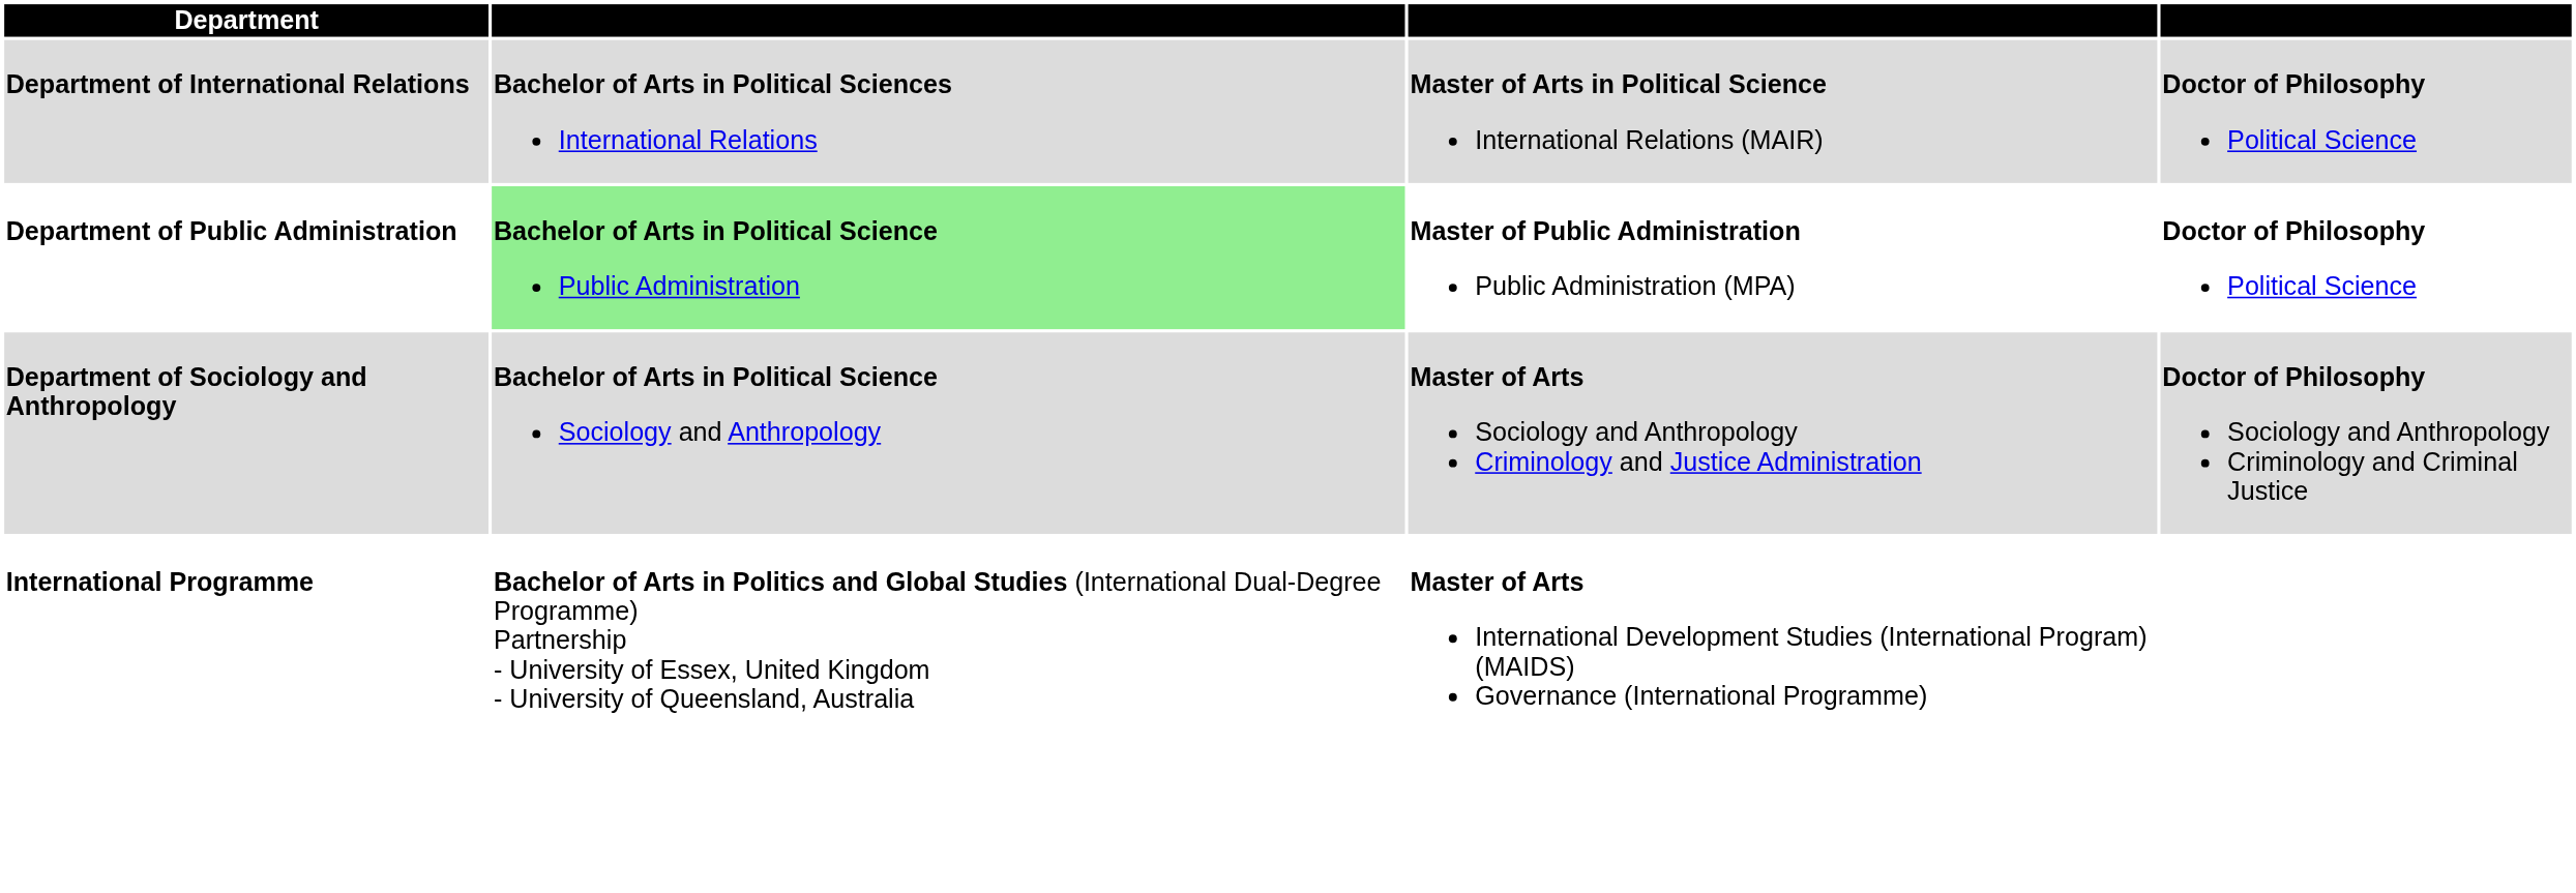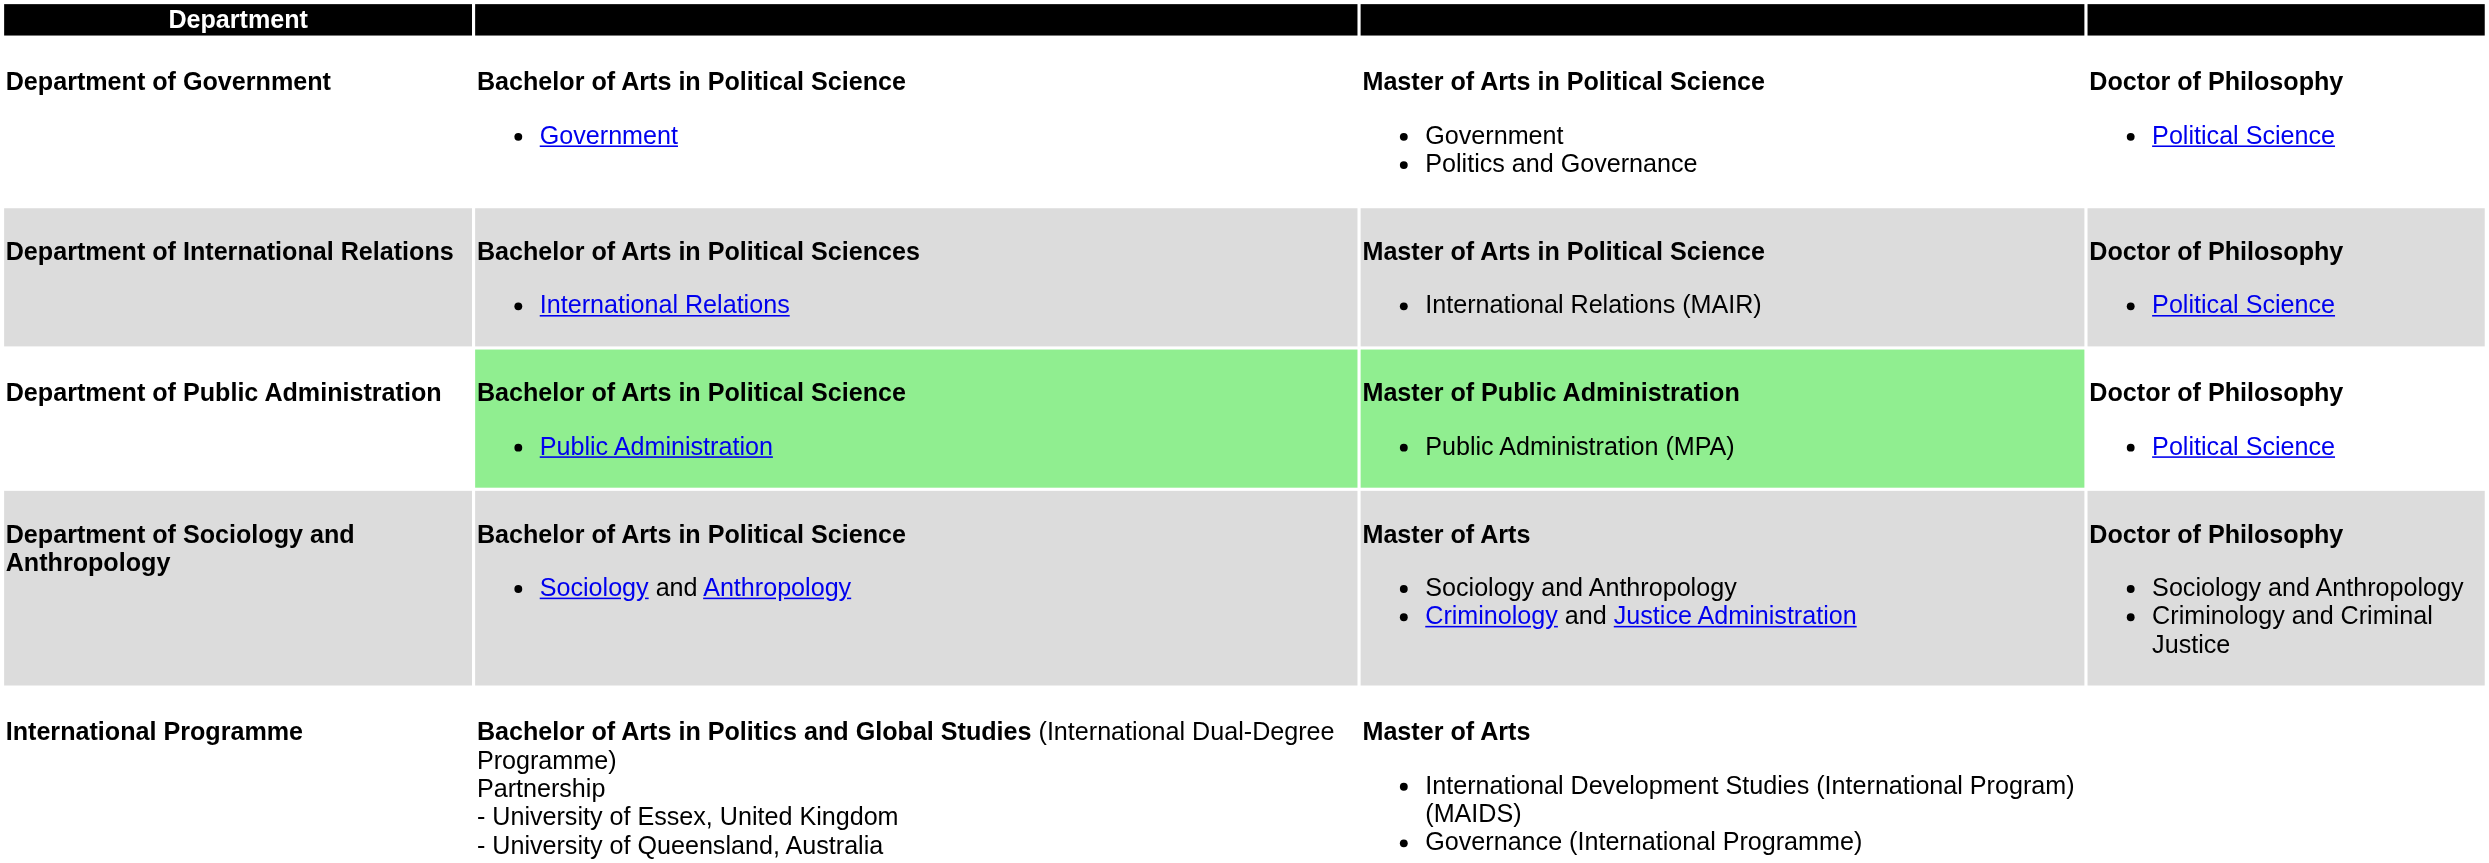 <table class="toccolours" width=100%>
 <tr>
 <th style="background: black; color: white; ">Department</th>
 <th style="background: black; color: white; "></th>
 <th style="background: black; color: white; "></th>
 <th style="background: black; color: white; "></th>
+</tr>
+<tr>
+<td valign="top"><br><strong>Department of Government</strong></td>
+<td valign="top"><br><strong>Bachelor of Arts in Political Science</strong><ul><li><a href='#'>Government</a></li></ul></td>
+<td valign="top"><br><strong>Master of Arts in Political Science</strong><ul><li>Government</li><li>Politics and Governance</li></ul></td>
+<td valign="top"><br><strong>Doctor of Philosophy</strong><ul><li><a href='#'>Political Science</a></li></ul></td>
 </tr>
 <tr>
 <td valign="top" style="background: Gainsboro "><br><strong>Department of International Relations</strong></td>
 <td valign="top" style="background: Gainsboro "><br><strong>Bachelor of Arts in Political Sciences</strong><ul><li><a href='#'>International Relations</a></li></ul></td>
 <td valign="top" style="background: Gainsboro "><br><strong>Master of Arts in Political Science</strong><ul><li>International Relations (MAIR)</li></ul></td>
 <td valign="top" style="background: Gainsboro "><br><strong>Doctor of Philosophy</strong><ul><li><a href='#'>Political Science</a></li></ul></td>
 </tr>
 <tr>
 <td valign="top"><br><strong>Department of Public Administration </strong></td>
 <td valign="top" style="background: lightgreen;"><br><strong>Bachelor of Arts in Political Science</strong><ul><li><a href='#'>Public Administration</a></li></ul></td>
-<td valign="top"><br><strong>Master of Public Administration</strong><ul><li>Public Administration (MPA)</li></ul></td>
+<td valign="top" style="background: lightgreen;"><br><strong>Master of Public Administration</strong><ul><li>Public Administration (MPA)</li></ul></td>
 <td valign="top"><br><strong>Doctor of Philosophy</strong><ul><li><a href='#'>Political Science</a></li></ul></td>
 </tr>
 <tr>
 <td valign="top" style="background: Gainsboro "><br><strong>Department of Sociology and Anthropology</strong></td>
 <td valign="top" style="background: Gainsboro "><br><strong>Bachelor of Arts in Political Science</strong><ul><li><a href='#'>Sociology</a> and <a href='#'>Anthropology</a></li></ul></td>
 <td valign="top" style="background: Gainsboro "><br><strong>Master of Arts</strong><ul><li>Sociology and Anthropology</li><li><a href='#'>Criminology</a> and <a href='#'>Justice Administration</a></li></ul></td>
 <td valign="top" style="background: Gainsboro "><br><strong>Doctor of Philosophy</strong><ul><li>Sociology and Anthropology</li><li>Criminology and Criminal Justice</li></ul></td>
 </tr>
 <tr>
 <td valign="top"><br><strong> International  Programme</strong></td>
 <td valign="top"><br><strong>Bachelor of Arts</strong> <strong>in Politics and Global Studies</strong> (International Dual-Degree Programme)<br>Partnership<br>- University of Essex, United Kingdom<br>- University of Queensland, Australia</td>
 <td valign="top"><br><strong>Master of Arts</strong><ul><li>International Development Studies (International Program) (MAIDS)</li><li>Governance (International Programme)</li></ul></td>
 <td valign="top"></td>
 </tr>
 <tr>
 </tr>
 </table>
